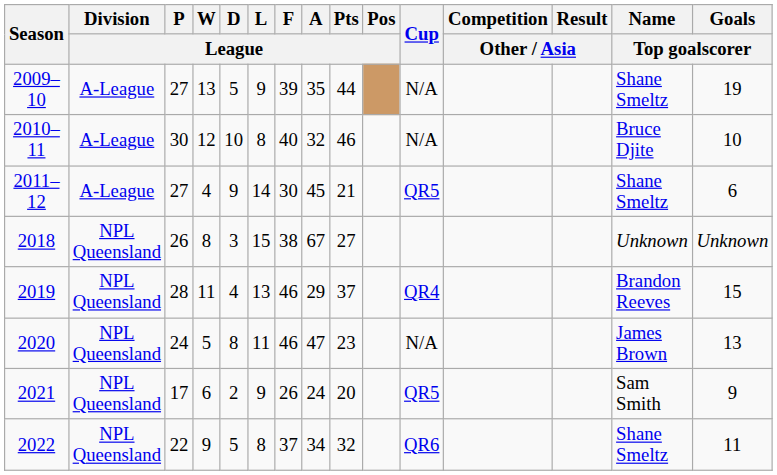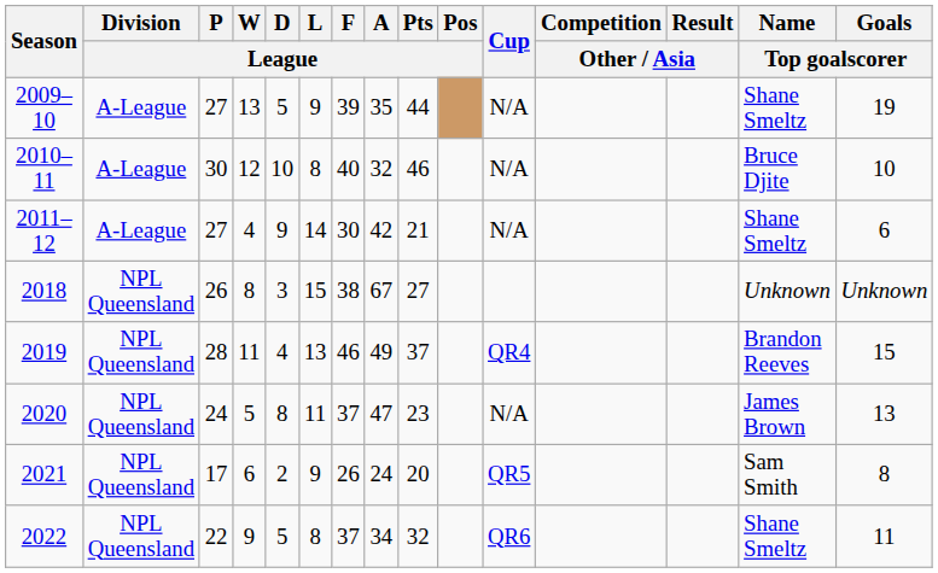 <table class="wikitable sortable" style="text-align: center">
 <tr>
 <th scope="col" rowspan="2">Season</th>
 <th scope="col">Division</th>
 <th width="20" scope="col">P</th>
 <th width="20" scope="col">W</th>
 <th width="20" scope="col">D</th>
 <th width="20" scope="col">L</th>
 <th width="20" scope="col">F</th>
 <th width="20" scope="col">A</th>
 <th width="20" scope="col">Pts</th>
 <th scope="col">Pos</th>
 <th rowspan="2"><a href='#'>Cup</a></th>
 <th scope="col">Competition</th>
 <th scope="col">Result</th>
 <th scope="col">Name</th>
 <th scope="col">Goals</th>
 </tr>
 <tr class="unsortable">
 <th colspan="9" scope="col">League</th>
 <th colspan="2" scope="col">Other / <a href='#'>Asia</a></th>
 <th colspan="2" scope="col">Top goalscorer</th>
 </tr>
 <tr>
 <td><a href='#'>2009–10</a></td>
 <td><a href='#'>A-League</a></td>
 <td>27</td>
 <td>13</td>
 <td>5</td>
 <td>9</td>
 <td>39</td>
 <td>35</td>
 <td>44</td>
 <td bgcolor=#CC9966></td>
 <td>N/A</td>
 <td></td>
 <td></td>
 <td align=left><a href='#'>Shane Smeltz</a></td>
 <td>19</td>
 </tr>
 <tr>
 <td><a href='#'>2010–11</a></td>
 <td><a href='#'>A-League</a></td>
 <td>30</td>
 <td>12</td>
 <td>10</td>
 <td>8</td>
 <td>40</td>
 <td>32</td>
 <td>46</td>
 <td></td>
 <td>N/A</td>
 <td></td>
 <td></td>
 <td align=left><a href='#'>Bruce Djite</a></td>
 <td>10</td>
 </tr>
 <tr>
 <td><a href='#'>2011–12</a></td>
 <td><a href='#'>A-League</a></td>
 <td>27</td>
 <td>4</td>
 <td>9</td>
 <td>14</td>
 <td>30</td>
-<td>45</td>
+<td>42</td>
 <td>21</td>
 <td></td>
-<td><a href='#'>QR5</a></td>
+<td>N/A</td>
 <td></td>
 <td></td>
 <td align=left><a href='#'>Shane Smeltz</a></td>
 <td>6</td>
 </tr>
 <tr>
 <td><a href='#'>2018</a></td>
 <td><a href='#'>NPL Queensland</a></td>
 <td>26</td>
 <td>8</td>
 <td>3</td>
 <td>15</td>
 <td>38</td>
 <td>67</td>
 <td>27</td>
 <td></td>
 <td></td>
 <td></td>
 <td></td>
 <td align=left><em>Unknown</em></td>
 <td><em>Unknown</em></td>
 </tr>
 <tr>
 <td><a href='#'>2019</a></td>
 <td><a href='#'>NPL Queensland</a></td>
 <td>28</td>
 <td>11</td>
 <td>4</td>
 <td>13</td>
 <td>46</td>
-<td>29</td>
+<td>49</td>
 <td>37</td>
 <td></td>
 <td><a href='#'>QR4</a></td>
 <td></td>
 <td></td>
 <td align=left><a href='#'>Brandon Reeves</a></td>
 <td>15</td>
 </tr>
 <tr>
 <td><a href='#'>2020</a></td>
 <td><a href='#'>NPL Queensland</a></td>
 <td>24</td>
 <td>5</td>
 <td>8</td>
 <td>11</td>
-<td>46</td>
+<td>37</td>
 <td>47</td>
 <td>23</td>
 <td></td>
 <td>N/A</td>
 <td></td>
 <td></td>
 <td align=left><a href='#'>James Brown</a></td>
 <td>13</td>
 </tr>
 <tr>
 <td><a href='#'>2021</a></td>
 <td><a href='#'>NPL Queensland</a></td>
 <td>17</td>
 <td>6</td>
 <td>2</td>
 <td>9</td>
 <td>26</td>
 <td>24</td>
 <td>20</td>
 <td></td>
 <td><a href='#'>QR5</a></td>
 <td></td>
 <td></td>
 <td align=left>Sam Smith</td>
-<td>9</td>
+<td>8</td>
 </tr>
 <tr>
 <td><a href='#'>2022</a></td>
 <td><a href='#'>NPL Queensland</a></td>
 <td>22</td>
 <td>9</td>
 <td>5</td>
 <td>8</td>
 <td>37</td>
 <td>34</td>
 <td>32</td>
 <td></td>
 <td><a href='#'>QR6</a></td>
 <td></td>
 <td></td>
 <td align=left><a href='#'>Shane Smeltz</a></td>
 <td>11</td>
 </tr>
 </table>
